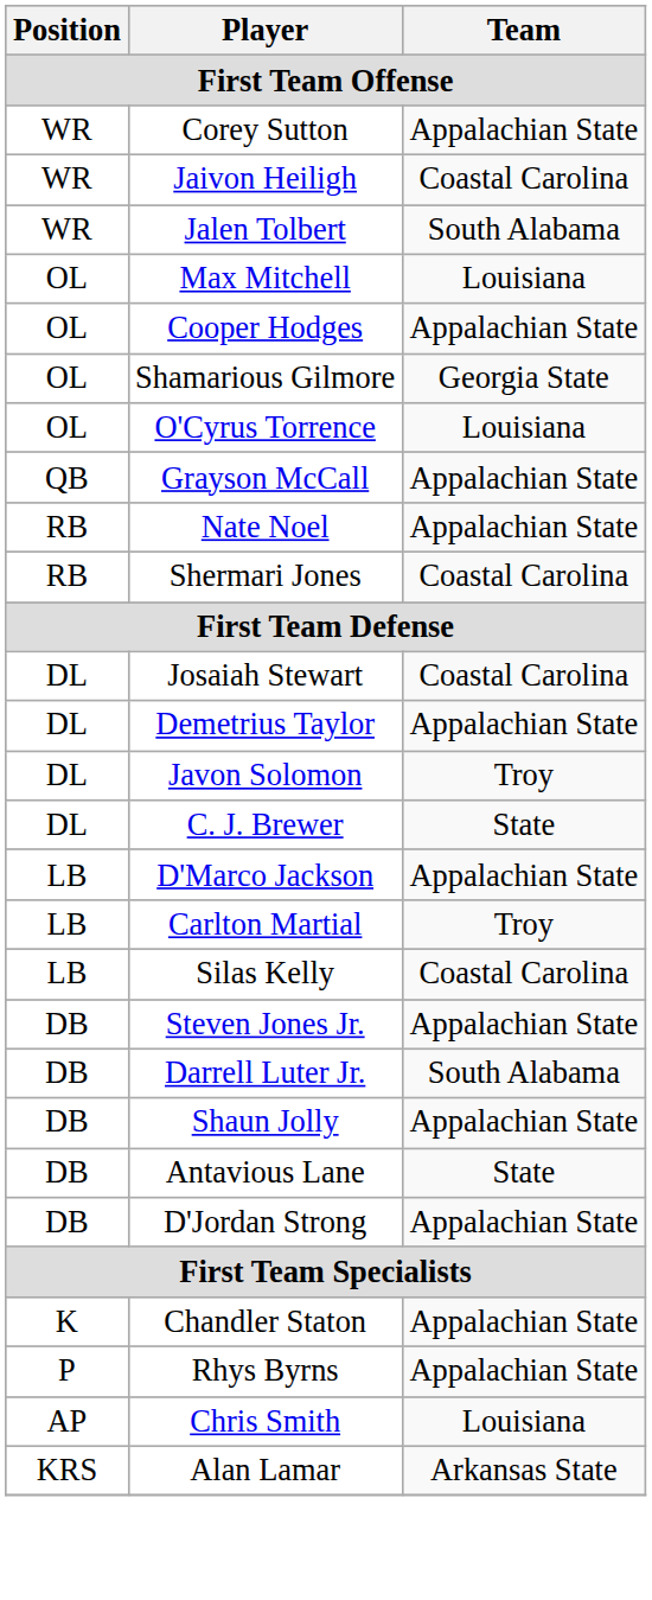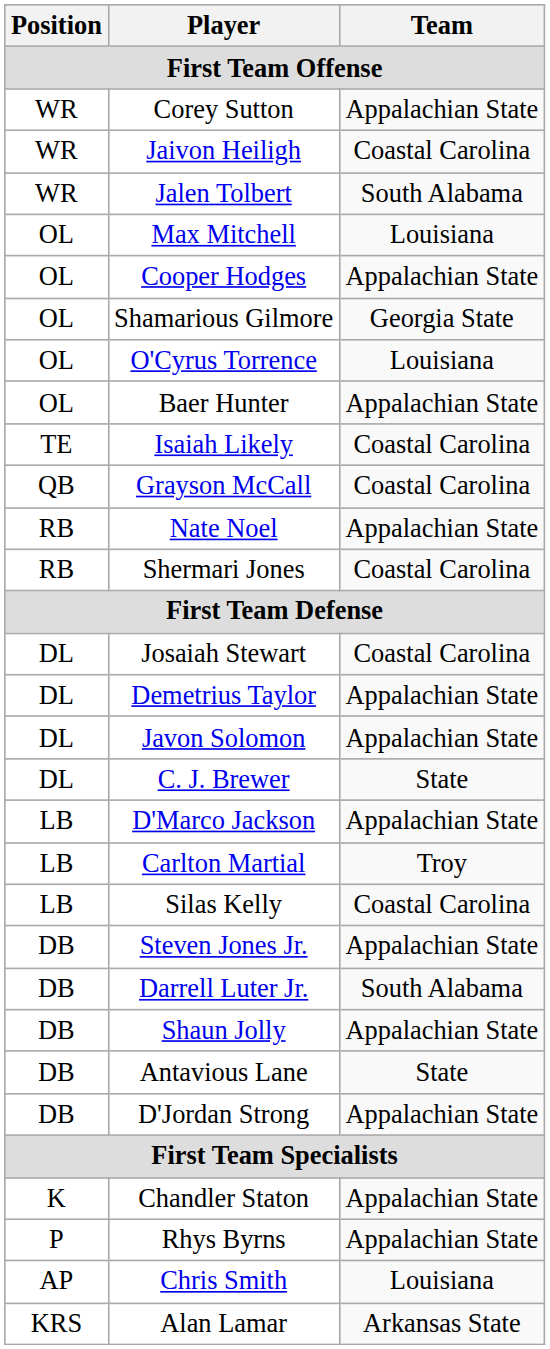 <table class="wikitable" border="0">
 <tr>
 <th>Position</th>
 <th>Player</th>
 <th>Team</th>
 </tr>
 <tr>
 <td colspan="3" style="text-align:center; background:#ddd;"><strong>First Team Offense </strong></td>
 </tr>
 <tr style="text-align:center;">
 <td style="background:white">WR</td>
 <td style="background:white">Corey Sutton</td>
 <td style=>Appalachian State</td>
 </tr>
 <tr style="text-align:center;">
 <td style="background:white">WR</td>
 <td style="background:white"><a href='#'>Jaivon Heiligh</a></td>
 <td style=>Coastal Carolina</td>
 </tr>
 <tr style="text-align:center;">
 <td style="background:white">WR</td>
 <td style="background:white"><a href='#'>Jalen Tolbert</a></td>
 <td style=>South Alabama</td>
 </tr>
 <tr style="text-align:center;">
 <td style="background:white">OL</td>
 <td style="background:white"><a href='#'>Max Mitchell</a></td>
 <td style=>Louisiana</td>
 </tr>
 <tr style="text-align:center;">
 <td style="background:white">OL</td>
 <td style="background:white"><a href='#'>Cooper Hodges</a></td>
 <td style=>Appalachian State</td>
 </tr>
 <tr style="text-align:center;">
 <td style="background:white">OL</td>
 <td style="background:white">Shamarious Gilmore</td>
 <td style=>Georgia State</td>
 </tr>
 <tr style="text-align:center;">
 <td style="background:white">OL</td>
 <td style="background:white"><a href='#'>O'Cyrus Torrence</a></td>
 <td style=>Louisiana</td>
 </tr>
 <tr style="text-align:center;">
+<td style="background:white">OL</td>
+<td style="background:white">Baer Hunter</td>
+<td style=>Appalachian State</td>
+</tr>
+<tr style="text-align:center;">
+<td style="background:white">TE</td>
+<td style="background:white"><a href='#'>Isaiah Likely</a></td>
+<td style=>Coastal Carolina</td>
+</tr>
+<tr style="text-align:center;">
 <td style="background:white">QB</td>
 <td style="background:white"><a href='#'>Grayson McCall</a></td>
-<td style=>Appalachian State</td>
+<td style=>Coastal Carolina</td>
 </tr>
 <tr style="text-align:center;">
 <td style="background:white">RB</td>
 <td style="background:white"><a href='#'>Nate Noel</a></td>
 <td style=>Appalachian State</td>
 </tr>
 <tr style="text-align:center;">
 <td style="background:white">RB</td>
 <td style="background:white">Shermari Jones</td>
 <td style=>Coastal Carolina</td>
 </tr>
 <tr>
 <td colspan="3" style="text-align:center; background:#ddd;"><strong>First Team Defense</strong></td>
 </tr>
 <tr style="text-align:center;">
 <td style="background:white">DL</td>
 <td style="background:white">Josaiah Stewart</td>
 <td style=>Coastal Carolina</td>
 </tr>
 <tr style="text-align:center;">
 <td style="background:white">DL</td>
 <td style="background:white"><a href='#'>Demetrius Taylor</a></td>
 <td style=>Appalachian State</td>
 </tr>
 <tr style="text-align:center;">
 <td style="background:white">DL</td>
 <td style="background:white"><a href='#'>Javon Solomon</a></td>
-<td style=>Troy</td>
+<td style=>Appalachian State</td>
 </tr>
 <tr style="text-align:center;">
 <td style="background:white">DL</td>
 <td style="background:white"><a href='#'>C. J. Brewer</a></td>
 <td style=>State</td>
 </tr>
 <tr style="text-align:center;">
 <td style="background:white">LB</td>
 <td style="background:white"><a href='#'>D'Marco Jackson</a></td>
 <td style=>Appalachian State</td>
 </tr>
 <tr style="text-align:center;">
 <td style="background:white">LB</td>
 <td style="background:white"><a href='#'>Carlton Martial</a></td>
 <td style=>Troy</td>
 </tr>
 <tr style="text-align:center;">
 <td style="background:white">LB</td>
 <td style="background:white">Silas Kelly</td>
 <td style=>Coastal Carolina</td>
 </tr>
 <tr style="text-align:center;">
 <td style="background:white">DB</td>
 <td style="background:white"><a href='#'>Steven Jones Jr.</a></td>
 <td style=>Appalachian State</td>
 </tr>
 <tr style="text-align:center;">
 <td style="background:white">DB</td>
 <td style="background:white"><a href='#'>Darrell Luter Jr.</a></td>
 <td style=>South Alabama</td>
 </tr>
 <tr style="text-align:center;">
 <td style="background:white">DB</td>
 <td style="background:white"><a href='#'>Shaun Jolly</a></td>
 <td style=>Appalachian State</td>
 </tr>
 <tr style="text-align:center;">
 <td style="background:white">DB</td>
 <td style="background:white">Antavious Lane</td>
 <td style=>State</td>
 </tr>
 <tr style="text-align:center;">
 <td style="background:white">DB</td>
 <td style="background:white">D'Jordan Strong</td>
 <td style=>Appalachian State</td>
 </tr>
 <tr>
 <td colspan="3" style="text-align:center; background:#ddd;"><strong>First Team Specialists</strong></td>
 </tr>
 <tr style="text-align:center;">
 <td style="background:white">K</td>
 <td style="background:white">Chandler Staton</td>
 <td style=>Appalachian State</td>
 </tr>
 <tr style="text-align:center;">
 <td style="background:white">P</td>
 <td style="background:white">Rhys Byrns</td>
 <td style=>Appalachian State</td>
 </tr>
 <tr style="text-align:center;">
 <td style="background:white">AP</td>
 <td style="background:white"><a href='#'>Chris Smith</a></td>
 <td style=>Louisiana</td>
 </tr>
 <tr style="text-align:center;">
 <td style="background:white">KRS</td>
 <td style="background:white">Alan Lamar</td>
 <td style=>Arkansas State</td>
 </tr>
 <tr style="text-align:center;">
 </tr>
 </table>
